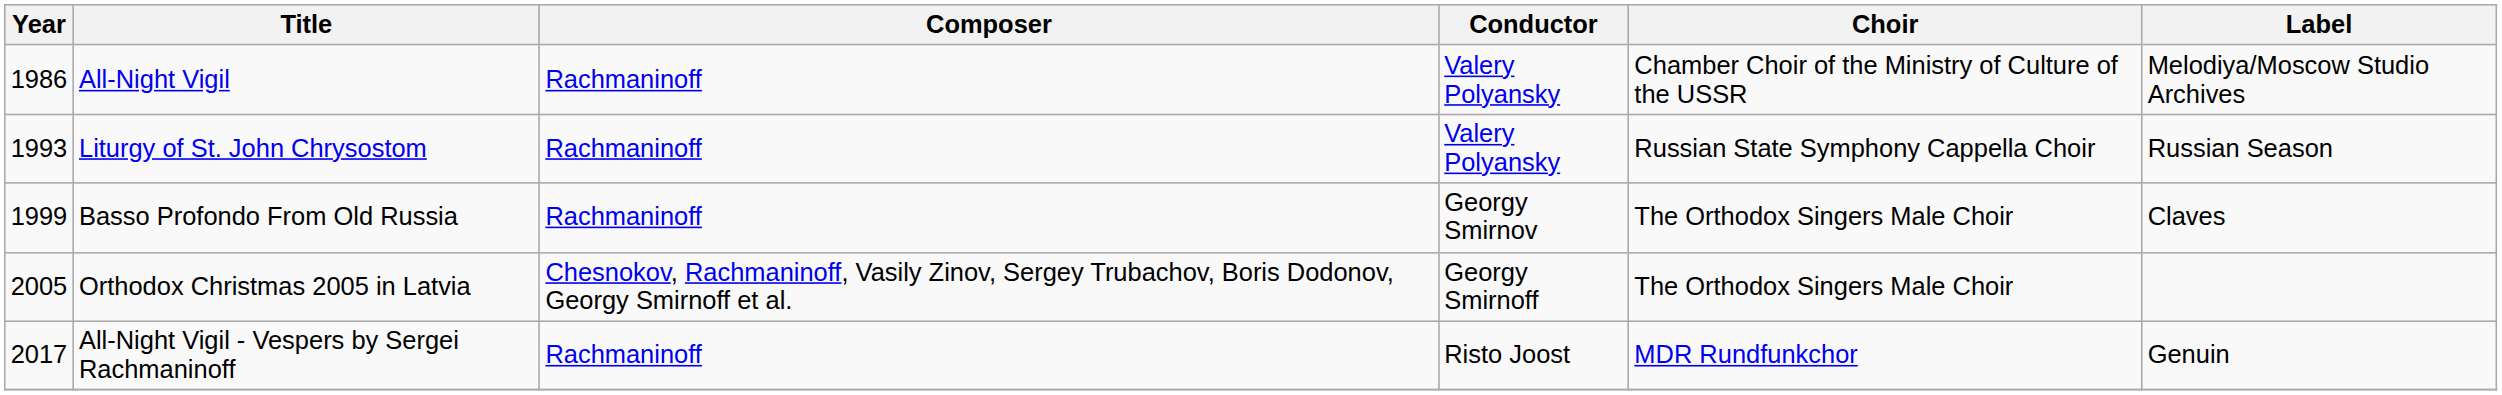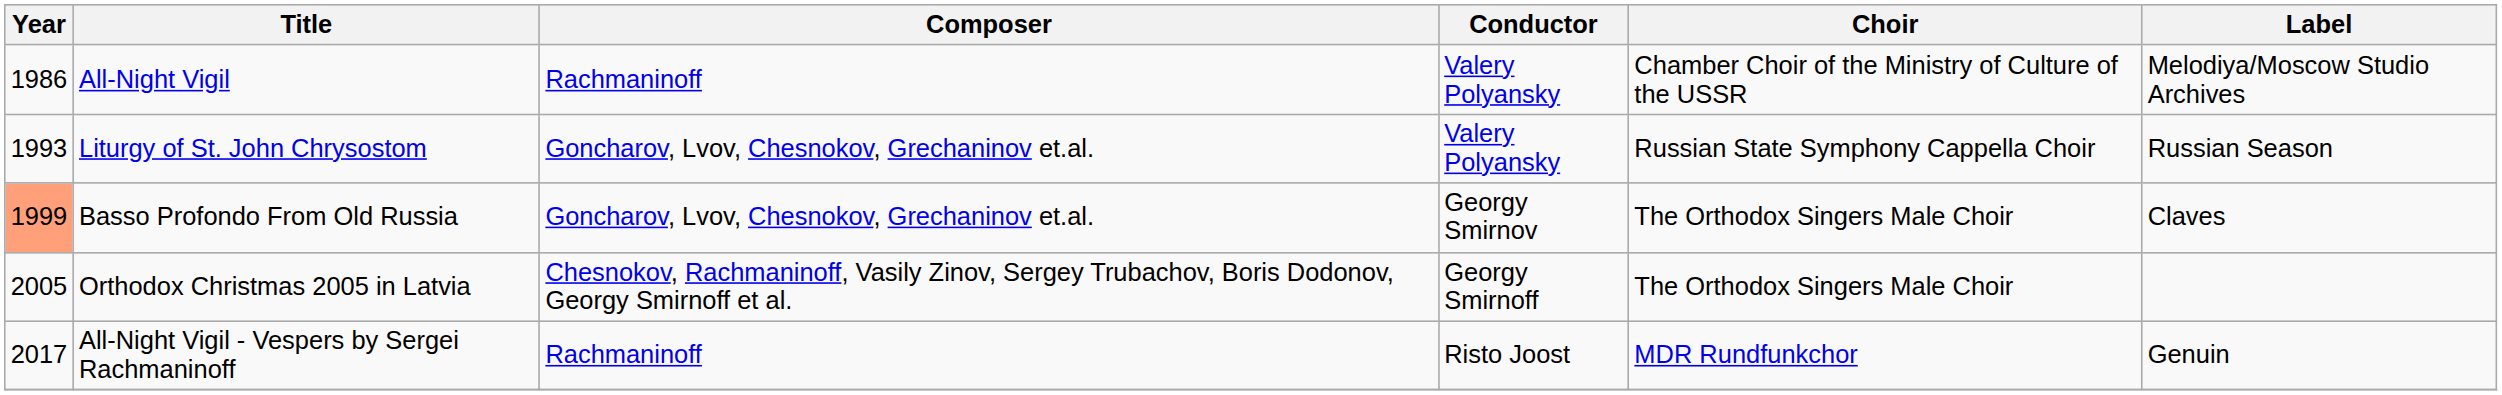 <table class="wikitable" border="1">
 <tr>
 <th>Year</th>
 <th>Title</th>
 <th>Composer</th>
 <th>Conductor</th>
 <th>Choir</th>
 <th>Label</th>
 </tr>
 <tr>
 <td>1986</td>
 <td><a href='#'>All-Night Vigil</a></td>
 <td><a href='#'>Rachmaninoff</a></td>
 <td><a href='#'>Valery Polyansky</a></td>
 <td>Chamber Choir of the Ministry of Culture of the USSR</td>
 <td>Melodiya/Moscow Studio Archives</td>
 </tr>
 <tr>
 <td>1993</td>
 <td><a href='#'>Liturgy of St. John Chrysostom</a></td>
-<td><a href='#'>Rachmaninoff</a></td>
+<td><a href='#'>Goncharov</a>, Lvov, <a href='#'>Chesnokov</a>, <a href='#'>Grechaninov</a> et.al.</td>
 <td><a href='#'>Valery Polyansky</a></td>
 <td>Russian State Symphony Cappella Choir</td>
 <td>Russian Season</td>
 </tr>
 <tr>
-<td>1999</td>
+<td style="background: lightsalmon;">1999</td>
 <td>Basso Profondo From Old Russia</td>
-<td><a href='#'>Rachmaninoff</a></td>
+<td><a href='#'>Goncharov</a>, Lvov, <a href='#'>Chesnokov</a>, <a href='#'>Grechaninov</a> et.al.</td>
 <td>Georgy Smirnov</td>
 <td>The Orthodox Singers Male Choir</td>
 <td>Claves</td>
 </tr>
 <tr>
 <td>2005</td>
 <td>Orthodox Christmas 2005 in Latvia</td>
 <td><a href='#'>Chesnokov</a>, <a href='#'>Rachmaninoff</a>, Vasily Zinov, Sergey Trubachov, Boris Dodonov, Georgy Smirnoff et al.</td>
 <td>Georgy Smirnoff</td>
 <td>The Orthodox Singers Male Choir</td>
 <td></td>
 </tr>
 <tr>
 <td>2017</td>
 <td>All-Night Vigil - Vespers by Sergei Rachmaninoff</td>
 <td><a href='#'>Rachmaninoff</a></td>
 <td>Risto Joost</td>
 <td><a href='#'>MDR Rundfunkchor</a></td>
 <td>Genuin</td>
 </tr>
 <tr>
 </tr>
 </table>
